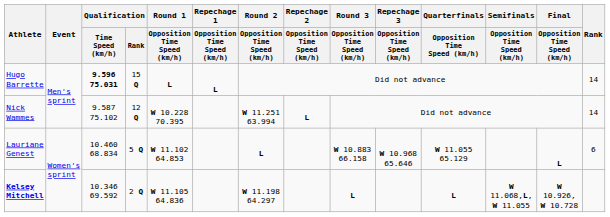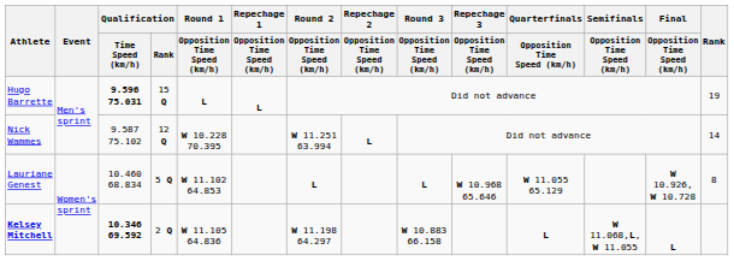 <table class=wikitable style=font-size:88%;text-align:center>
 <tr>
 <th rowspan=2>Athlete</th>
 <th rowspan=2>Event</th>
 <th colspan=2>Qualification</th>
 <th>Round 1</th>
 <th>Repechage 1</th>
 <th>Round 2</th>
 <th>Repechage 2</th>
 <th>Round 3</th>
 <th>Repechage 3</th>
 <th>Quarterfinals</th>
 <th>Semifinals</th>
 <th>Final</th>
 <th rowspan=2>Rank</th>
 </tr>
 <tr style=font-size:90%>
 <th>Time<br>Speed (km/h)</th>
 <th>Rank</th>
 <th>Opposition<br>Time<br>Speed (km/h)</th>
 <th>Opposition<br>Time<br>Speed (km/h)</th>
 <th>Opposition<br>Time<br>Speed (km/h)</th>
 <th>Opposition<br>Time<br>Speed (km/h)</th>
 <th>Opposition<br>Time<br>Speed (km/h)</th>
 <th>Opposition<br>Time<br>Speed (km/h)</th>
 <th>Opposition<br>Time<br>Speed (km/h)</th>
 <th>Opposition<br>Time<br>Speed (km/h)</th>
 <th>Opposition<br>Time<br>Speed (km/h)</th>
 </tr>
 <tr>
 <td align=left><a href='#'>Hugo Barrette</a></td>
 <td align=left rowspan=2><a href='#'>Men's sprint</a></td>
 <td><strong>9.596<br>75.031</strong></td>
 <td>15 <strong>Q</strong></td>
 <td><br><strong>L</strong></td>
 <td><br><br><strong>L</strong></td>
 <td colspan=7>Did not advance</td>
-<td>14</td>
+<td>19</td>
 </tr>
 <tr>
 <td align=left><a href='#'>Nick Wammes</a></td>
 <td>9.587<br>75.102</td>
 <td>12 <strong>Q</strong></td>
 <td><br><strong>W</strong> 10.228 <br>70.395</td>
 <td></td>
 <td><br><strong>W</strong> 11.251<br>63.994</td>
 <td><br><strong>L</strong></td>
 <td colspan=5>Did not advance</td>
 <td>14</td>
 </tr>
 <tr>
 <td align=left><a href='#'>Lauriane Genest</a></td>
 <td align=left rowspan=2><a href='#'>Women's sprint</a></td>
 <td>10.460<br>68.834</td>
 <td>5 <strong>Q</strong></td>
 <td><br><strong>W</strong> 11.102<br>64.853</td>
 <td></td>
 <td><br><strong>L</strong></td>
 <td></td>
-<td><br> <strong>W</strong> 10.883 <br>66.158</td>
+<td><br><strong>L</strong></td>
 <td><br><br><strong>W</strong> 10.968 <br>65.646</td>
 <td><br><strong>W</strong> 11.055 <br>65.129</td>
 <td></td>
-<td><br><br><br> <strong>L</strong></td>
-<td>6</td>
+<td><br> <strong>W</strong> 10.926,<br><strong>W</strong> 10.728</td>
+<td>8</td>
 </tr>
 <tr>
 <td align=left><strong><a href='#'>Kelsey Mitchell</a></strong></td>
-<td>10.346<br>69.592</td>
+<td><strong>10.346<br>69.592</strong></td>
 <td>2 <strong>Q</strong></td>
 <td><br><strong>W</strong> 11.105<br>64.836</td>
 <td></td>
 <td><br><strong>W</strong> 11.198<br>64.297</td>
 <td></td>
-<td><br><strong>L</strong></td>
+<td><br> <strong>W</strong> 10.883 <br>66.158</td>
 <td></td>
 <td><br><strong>L</strong></td>
 <td><br><strong>W</strong> 11.068,<strong>L</strong>, <br><strong>W</strong> 11.055</td>
-<td><br> <strong>W</strong> 10.926,<br><strong>W</strong> 10.728</td>
+<td><br><br><br> <strong>L</strong></td>
 <td></td>
 </tr>
 </table>
